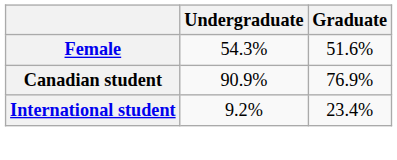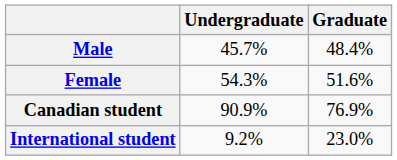 <table style="text-align:center; float:right; font-size:85%; margin-left:2em; margin:10px" class="wikitable">
 <tr>
 <th></th>
 <th>Undergraduate</th>
 <th>Graduate</th>
+</tr>
+<tr>
+<th><a href='#'>Male</a></th>
+<td>45.7%</td>
+<td>48.4%</td>
 </tr>
 <tr>
 <th><a href='#'>Female</a></th>
 <td>54.3%</td>
 <td>51.6%</td>
 </tr>
 <tr>
 <th>Canadian student</th>
 <td>90.9%</td>
 <td>76.9%</td>
 </tr>
 <tr>
 <th><a href='#'>International student</a></th>
 <td>9.2%</td>
-<td>23.4%</td>
+<td>23.0%</td>
 </tr>
 </table>
